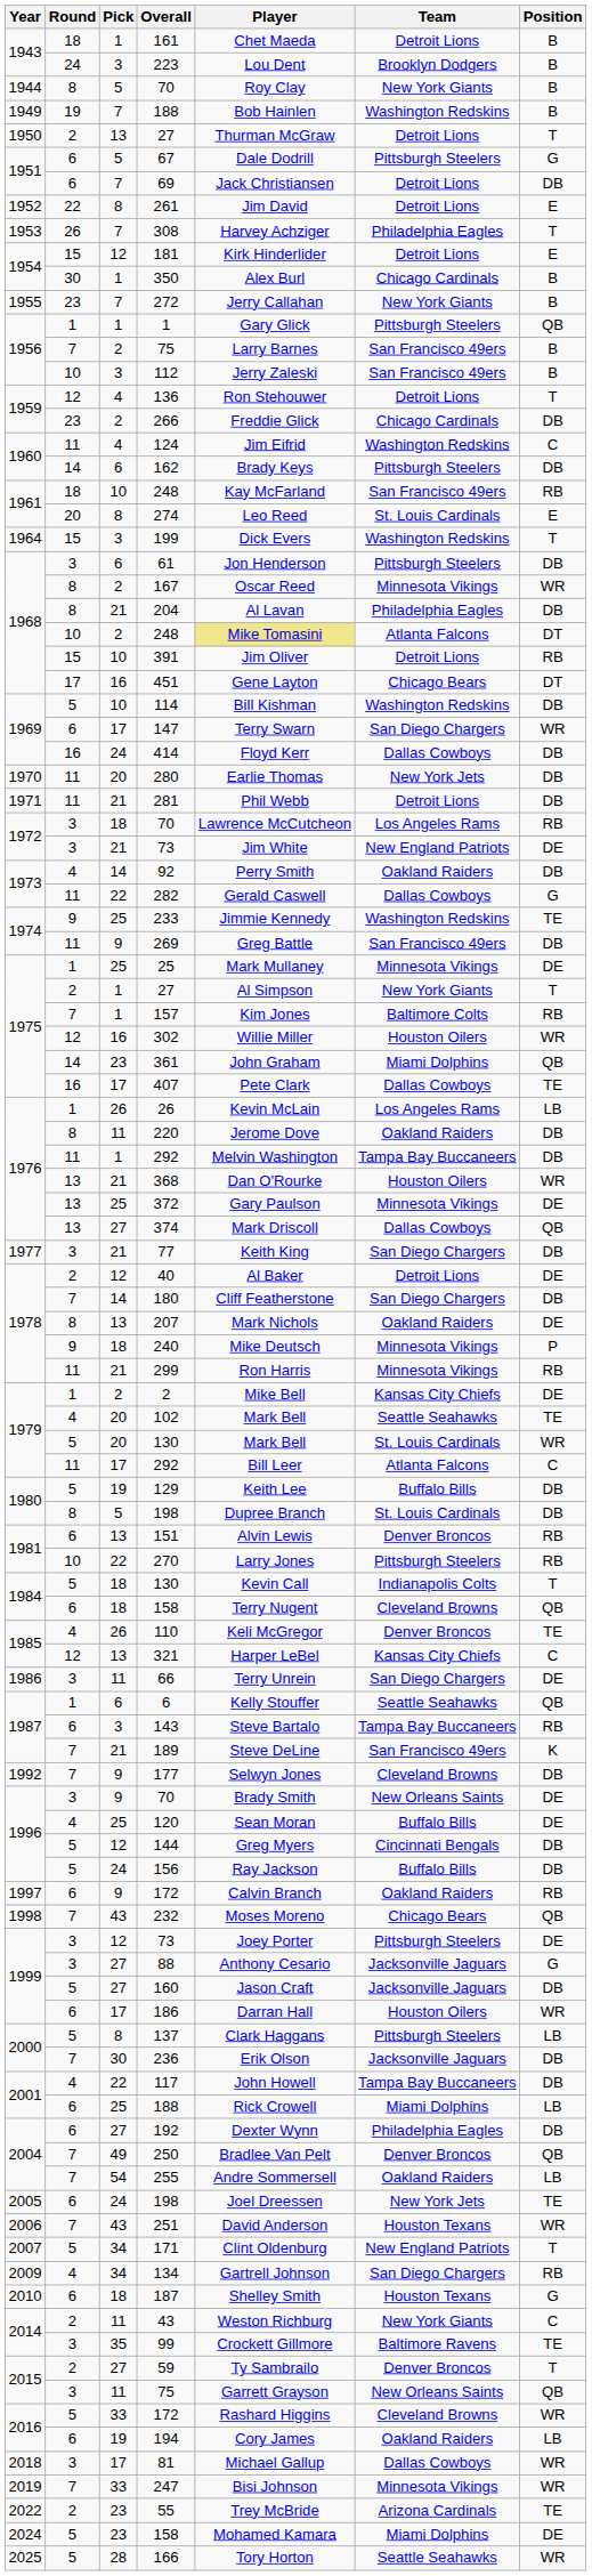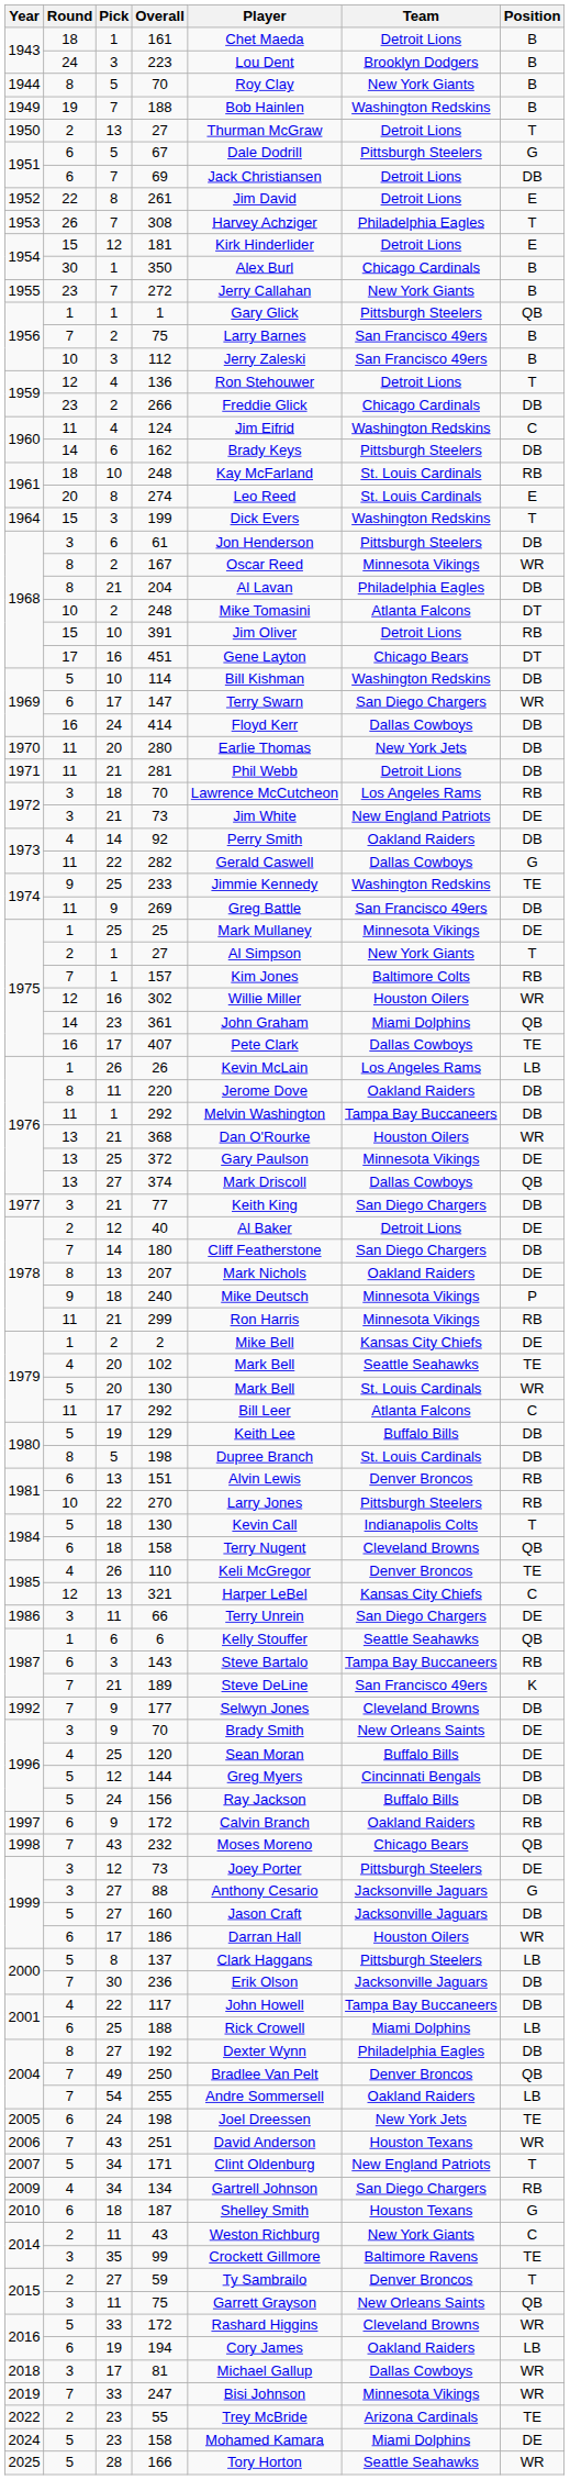 <table class="wikitable sortable" style="text-align: center;">
 <tr>
 <th>Year</th>
 <th>Round</th>
 <th>Pick</th>
 <th>Overall</th>
 <th>Player</th>
 <th>Team</th>
 <th>Position</th>
 </tr>
 <tr>
 <td rowspan="2">1943</td>
 <td>18</td>
 <td>1</td>
 <td>161</td>
 <td><a href='#'>Chet Maeda</a></td>
 <td><a href='#'>Detroit Lions</a></td>
 <td>B</td>
 </tr>
 <tr>
 <td>24</td>
 <td>3</td>
 <td>223</td>
 <td><a href='#'>Lou Dent</a></td>
 <td><a href='#'>Brooklyn Dodgers</a></td>
 <td>B</td>
 </tr>
 <tr>
 <td>1944</td>
 <td>8</td>
 <td>5</td>
 <td>70</td>
 <td><a href='#'>Roy Clay</a></td>
 <td><a href='#'>New York Giants</a></td>
 <td>B</td>
 </tr>
 <tr>
 <td>1949</td>
 <td>19</td>
 <td>7</td>
 <td>188</td>
 <td><a href='#'>Bob Hainlen</a></td>
 <td><a href='#'>Washington Redskins</a></td>
 <td>B</td>
 </tr>
 <tr>
 <td>1950</td>
 <td>2</td>
 <td>13</td>
 <td>27</td>
 <td><a href='#'>Thurman McGraw</a></td>
 <td><a href='#'>Detroit Lions</a></td>
 <td>T</td>
 </tr>
 <tr>
 <td rowspan="2">1951</td>
 <td>6</td>
 <td>5</td>
 <td>67</td>
 <td><a href='#'>Dale Dodrill</a></td>
 <td><a href='#'>Pittsburgh Steelers</a></td>
 <td>G</td>
 </tr>
 <tr>
 <td>6</td>
 <td>7</td>
 <td>69</td>
 <td><a href='#'>Jack Christiansen</a></td>
 <td><a href='#'>Detroit Lions</a></td>
 <td>DB</td>
 </tr>
 <tr>
 <td>1952</td>
 <td>22</td>
 <td>8</td>
 <td>261</td>
 <td><a href='#'>Jim David</a></td>
 <td><a href='#'>Detroit Lions</a></td>
 <td>E</td>
 </tr>
 <tr>
 <td>1953</td>
 <td>26</td>
 <td>7</td>
 <td>308</td>
 <td><a href='#'>Harvey Achziger</a></td>
 <td><a href='#'>Philadelphia Eagles</a></td>
 <td>T</td>
 </tr>
 <tr>
 <td rowspan="2">1954</td>
 <td>15</td>
 <td>12</td>
 <td>181</td>
 <td><a href='#'>Kirk Hinderlider</a></td>
 <td><a href='#'>Detroit Lions</a></td>
 <td>E</td>
 </tr>
 <tr>
 <td>30</td>
 <td>1</td>
 <td>350</td>
 <td><a href='#'>Alex Burl</a></td>
 <td><a href='#'>Chicago Cardinals</a></td>
 <td>B</td>
 </tr>
 <tr>
 <td>1955</td>
 <td>23</td>
 <td>7</td>
 <td>272</td>
 <td><a href='#'>Jerry Callahan</a></td>
 <td><a href='#'>New York Giants</a></td>
 <td>B</td>
 </tr>
 <tr>
 <td rowspan="3">1956</td>
 <td>1</td>
 <td>1</td>
 <td>1</td>
 <td><a href='#'>Gary Glick</a></td>
 <td><a href='#'>Pittsburgh Steelers</a></td>
 <td>QB</td>
 </tr>
 <tr>
 <td>7</td>
 <td>2</td>
 <td>75</td>
 <td><a href='#'>Larry Barnes</a></td>
 <td><a href='#'>San Francisco 49ers</a></td>
 <td>B</td>
 </tr>
 <tr>
 <td>10</td>
 <td>3</td>
 <td>112</td>
 <td><a href='#'>Jerry Zaleski</a></td>
 <td><a href='#'>San Francisco 49ers</a></td>
 <td>B</td>
 </tr>
 <tr>
 <td rowspan="2">1959</td>
 <td>12</td>
 <td>4</td>
 <td>136</td>
 <td><a href='#'>Ron Stehouwer</a></td>
 <td><a href='#'>Detroit Lions</a></td>
 <td>T</td>
 </tr>
 <tr>
 <td>23</td>
 <td>2</td>
 <td>266</td>
 <td><a href='#'>Freddie Glick</a></td>
 <td><a href='#'>Chicago Cardinals</a></td>
 <td>DB</td>
 </tr>
 <tr>
 <td rowspan="2">1960</td>
 <td>11</td>
 <td>4</td>
 <td>124</td>
 <td><a href='#'>Jim Eifrid</a></td>
 <td><a href='#'>Washington Redskins</a></td>
 <td>C</td>
 </tr>
 <tr>
 <td>14</td>
 <td>6</td>
 <td>162</td>
 <td><a href='#'>Brady Keys</a></td>
 <td><a href='#'>Pittsburgh Steelers</a></td>
 <td>DB</td>
 </tr>
 <tr>
 <td rowspan="2">1961</td>
 <td>18</td>
 <td>10</td>
 <td>248</td>
 <td><a href='#'>Kay McFarland</a></td>
-<td><a href='#'>San Francisco 49ers</a></td>
+<td><a href='#'>St. Louis Cardinals</a></td>
 <td>RB</td>
 </tr>
 <tr>
 <td>20</td>
 <td>8</td>
 <td>274</td>
 <td><a href='#'>Leo Reed</a></td>
 <td><a href='#'>St. Louis Cardinals</a></td>
 <td>E</td>
 </tr>
 <tr>
 <td>1964</td>
 <td>15</td>
 <td>3</td>
 <td>199</td>
 <td><a href='#'>Dick Evers</a></td>
 <td><a href='#'>Washington Redskins</a></td>
 <td>T</td>
 </tr>
 <tr>
 <td rowspan="6">1968</td>
 <td>3</td>
 <td>6</td>
 <td>61</td>
 <td><a href='#'>Jon Henderson</a></td>
 <td><a href='#'>Pittsburgh Steelers</a></td>
 <td>DB</td>
 </tr>
 <tr>
 <td>8</td>
 <td>2</td>
 <td>167</td>
 <td><a href='#'>Oscar Reed</a></td>
 <td><a href='#'>Minnesota Vikings</a></td>
 <td>WR</td>
 </tr>
 <tr>
 <td>8</td>
 <td>21</td>
 <td>204</td>
 <td><a href='#'>Al Lavan</a></td>
 <td><a href='#'>Philadelphia Eagles</a></td>
 <td>DB</td>
 </tr>
 <tr>
 <td>10</td>
 <td>2</td>
 <td>248</td>
-<td style="background: khaki;"><a href='#'>Mike Tomasini</a></td>
+<td><a href='#'>Mike Tomasini</a></td>
 <td><a href='#'>Atlanta Falcons</a></td>
 <td>DT</td>
 </tr>
 <tr>
 <td>15</td>
 <td>10</td>
 <td>391</td>
 <td><a href='#'>Jim Oliver</a></td>
 <td><a href='#'>Detroit Lions</a></td>
 <td>RB</td>
 </tr>
 <tr>
 <td>17</td>
 <td>16</td>
 <td>451</td>
 <td><a href='#'>Gene Layton</a></td>
 <td><a href='#'>Chicago Bears</a></td>
 <td>DT</td>
 </tr>
 <tr>
 <td rowspan="3">1969</td>
 <td>5</td>
 <td>10</td>
 <td>114</td>
 <td><a href='#'>Bill Kishman</a></td>
 <td><a href='#'>Washington Redskins</a></td>
 <td>DB</td>
 </tr>
 <tr>
 <td>6</td>
 <td>17</td>
 <td>147</td>
 <td><a href='#'>Terry Swarn</a></td>
 <td><a href='#'>San Diego Chargers</a></td>
 <td>WR</td>
 </tr>
 <tr>
 <td>16</td>
 <td>24</td>
 <td>414</td>
 <td><a href='#'>Floyd Kerr</a></td>
 <td><a href='#'>Dallas Cowboys</a></td>
 <td>DB</td>
 </tr>
 <tr>
 <td>1970</td>
 <td>11</td>
 <td>20</td>
 <td>280</td>
 <td><a href='#'>Earlie Thomas</a></td>
 <td><a href='#'>New York Jets</a></td>
 <td>DB</td>
 </tr>
 <tr>
 <td>1971</td>
 <td>11</td>
 <td>21</td>
 <td>281</td>
 <td><a href='#'>Phil Webb</a></td>
 <td><a href='#'>Detroit Lions</a></td>
 <td>DB</td>
 </tr>
 <tr>
 <td rowspan="2">1972</td>
 <td>3</td>
 <td>18</td>
 <td>70</td>
 <td><a href='#'>Lawrence McCutcheon</a></td>
 <td><a href='#'>Los Angeles Rams</a></td>
 <td>RB</td>
 </tr>
 <tr>
 <td>3</td>
 <td>21</td>
 <td>73</td>
 <td><a href='#'>Jim White</a></td>
 <td><a href='#'>New England Patriots</a></td>
 <td>DE</td>
 </tr>
 <tr>
 <td rowspan="2">1973</td>
 <td>4</td>
 <td>14</td>
 <td>92</td>
 <td><a href='#'>Perry Smith</a></td>
 <td><a href='#'>Oakland Raiders</a></td>
 <td>DB</td>
 </tr>
 <tr>
 <td>11</td>
 <td>22</td>
 <td>282</td>
 <td><a href='#'>Gerald Caswell</a></td>
 <td><a href='#'>Dallas Cowboys</a></td>
 <td>G</td>
 </tr>
 <tr>
 <td rowspan="2">1974</td>
 <td>9</td>
 <td>25</td>
 <td>233</td>
 <td><a href='#'>Jimmie Kennedy</a></td>
 <td><a href='#'>Washington Redskins</a></td>
 <td>TE</td>
 </tr>
 <tr>
 <td>11</td>
 <td>9</td>
 <td>269</td>
 <td><a href='#'>Greg Battle</a></td>
 <td><a href='#'>San Francisco 49ers</a></td>
 <td>DB</td>
 </tr>
 <tr>
 <td rowspan="6">1975</td>
 <td>1</td>
 <td>25</td>
 <td>25</td>
 <td><a href='#'>Mark Mullaney</a></td>
 <td><a href='#'>Minnesota Vikings</a></td>
 <td>DE</td>
 </tr>
 <tr>
 <td>2</td>
 <td>1</td>
 <td>27</td>
 <td><a href='#'>Al Simpson</a></td>
 <td><a href='#'>New York Giants</a></td>
 <td>T</td>
 </tr>
 <tr>
 <td>7</td>
 <td>1</td>
 <td>157</td>
 <td><a href='#'>Kim Jones</a></td>
 <td><a href='#'>Baltimore Colts</a></td>
 <td>RB</td>
 </tr>
 <tr>
 <td>12</td>
 <td>16</td>
 <td>302</td>
 <td><a href='#'>Willie Miller</a></td>
 <td><a href='#'>Houston Oilers</a></td>
 <td>WR</td>
 </tr>
 <tr>
 <td>14</td>
 <td>23</td>
 <td>361</td>
 <td><a href='#'>John Graham</a></td>
 <td><a href='#'>Miami Dolphins</a></td>
 <td>QB</td>
 </tr>
 <tr>
 <td>16</td>
 <td>17</td>
 <td>407</td>
 <td><a href='#'>Pete Clark</a></td>
 <td><a href='#'>Dallas Cowboys</a></td>
 <td>TE</td>
 </tr>
 <tr>
 <td rowspan="6">1976</td>
 <td>1</td>
 <td>26</td>
 <td>26</td>
 <td><a href='#'>Kevin McLain</a></td>
 <td><a href='#'>Los Angeles Rams</a></td>
 <td>LB</td>
 </tr>
 <tr>
 <td>8</td>
 <td>11</td>
 <td>220</td>
 <td><a href='#'>Jerome Dove</a></td>
 <td><a href='#'>Oakland Raiders</a></td>
 <td>DB</td>
 </tr>
 <tr>
 <td>11</td>
 <td>1</td>
 <td>292</td>
 <td><a href='#'>Melvin Washington</a></td>
 <td><a href='#'>Tampa Bay Buccaneers</a></td>
 <td>DB</td>
 </tr>
 <tr>
 <td>13</td>
 <td>21</td>
 <td>368</td>
 <td><a href='#'>Dan O'Rourke</a></td>
 <td><a href='#'>Houston Oilers</a></td>
 <td>WR</td>
 </tr>
 <tr>
 <td>13</td>
 <td>25</td>
 <td>372</td>
 <td><a href='#'>Gary Paulson</a></td>
 <td><a href='#'>Minnesota Vikings</a></td>
 <td>DE</td>
 </tr>
 <tr>
 <td>13</td>
 <td>27</td>
 <td>374</td>
 <td><a href='#'>Mark Driscoll</a></td>
 <td><a href='#'>Dallas Cowboys</a></td>
 <td>QB</td>
 </tr>
 <tr>
 <td>1977</td>
 <td>3</td>
 <td>21</td>
 <td>77</td>
 <td><a href='#'>Keith King</a></td>
 <td><a href='#'>San Diego Chargers</a></td>
 <td>DB</td>
 </tr>
 <tr>
 <td rowspan="5">1978</td>
 <td>2</td>
 <td>12</td>
 <td>40</td>
 <td><a href='#'>Al Baker</a></td>
 <td><a href='#'>Detroit Lions</a></td>
 <td>DE</td>
 </tr>
 <tr>
 <td>7</td>
 <td>14</td>
 <td>180</td>
 <td><a href='#'>Cliff Featherstone</a></td>
 <td><a href='#'>San Diego Chargers</a></td>
 <td>DB</td>
 </tr>
 <tr>
 <td>8</td>
 <td>13</td>
 <td>207</td>
 <td><a href='#'>Mark Nichols</a></td>
 <td><a href='#'>Oakland Raiders</a></td>
 <td>DE</td>
 </tr>
 <tr>
 <td>9</td>
 <td>18</td>
 <td>240</td>
 <td><a href='#'>Mike Deutsch</a></td>
 <td><a href='#'>Minnesota Vikings</a></td>
 <td>P</td>
 </tr>
 <tr>
 <td>11</td>
 <td>21</td>
 <td>299</td>
 <td><a href='#'>Ron Harris</a></td>
 <td><a href='#'>Minnesota Vikings</a></td>
 <td>RB</td>
 </tr>
 <tr>
 <td rowspan="4">1979</td>
 <td>1</td>
 <td>2</td>
 <td>2</td>
 <td><a href='#'>Mike Bell</a></td>
 <td><a href='#'>Kansas City Chiefs</a></td>
 <td>DE</td>
 </tr>
 <tr>
 <td>4</td>
 <td>20</td>
 <td>102</td>
 <td><a href='#'>Mark Bell</a></td>
 <td><a href='#'>Seattle Seahawks</a></td>
 <td>TE</td>
 </tr>
 <tr>
 <td>5</td>
 <td>20</td>
 <td>130</td>
 <td><a href='#'>Mark Bell</a></td>
 <td><a href='#'>St. Louis Cardinals</a></td>
 <td>WR</td>
 </tr>
 <tr>
 <td>11</td>
 <td>17</td>
 <td>292</td>
 <td><a href='#'>Bill Leer</a></td>
 <td><a href='#'>Atlanta Falcons</a></td>
 <td>C</td>
 </tr>
 <tr>
 <td rowspan="2">1980</td>
 <td>5</td>
 <td>19</td>
 <td>129</td>
 <td><a href='#'>Keith Lee</a></td>
 <td><a href='#'>Buffalo Bills</a></td>
 <td>DB</td>
 </tr>
 <tr>
 <td>8</td>
 <td>5</td>
 <td>198</td>
 <td><a href='#'>Dupree Branch</a></td>
 <td><a href='#'>St. Louis Cardinals</a></td>
 <td>DB</td>
 </tr>
 <tr>
 <td rowspan="2">1981</td>
 <td>6</td>
 <td>13</td>
 <td>151</td>
 <td><a href='#'>Alvin Lewis</a></td>
 <td><a href='#'>Denver Broncos</a></td>
 <td>RB</td>
 </tr>
 <tr>
 <td>10</td>
 <td>22</td>
 <td>270</td>
 <td><a href='#'>Larry Jones</a></td>
 <td><a href='#'>Pittsburgh Steelers</a></td>
 <td>RB</td>
 </tr>
 <tr>
 <td rowspan="2">1984</td>
 <td>5</td>
 <td>18</td>
 <td>130</td>
 <td><a href='#'>Kevin Call</a></td>
 <td><a href='#'>Indianapolis Colts</a></td>
 <td>T</td>
 </tr>
 <tr>
 <td>6</td>
 <td>18</td>
 <td>158</td>
 <td><a href='#'>Terry Nugent</a></td>
 <td><a href='#'>Cleveland Browns</a></td>
 <td>QB</td>
 </tr>
 <tr>
 <td rowspan="2">1985</td>
 <td>4</td>
 <td>26</td>
 <td>110</td>
 <td><a href='#'>Keli McGregor</a></td>
 <td><a href='#'>Denver Broncos</a></td>
 <td>TE</td>
 </tr>
 <tr>
 <td>12</td>
 <td>13</td>
 <td>321</td>
 <td><a href='#'>Harper LeBel</a></td>
 <td><a href='#'>Kansas City Chiefs</a></td>
 <td>C</td>
 </tr>
 <tr>
 <td>1986</td>
 <td>3</td>
 <td>11</td>
 <td>66</td>
 <td><a href='#'>Terry Unrein</a></td>
 <td><a href='#'>San Diego Chargers</a></td>
 <td>DE</td>
 </tr>
 <tr>
 <td rowspan="3">1987</td>
 <td>1</td>
 <td>6</td>
 <td>6</td>
 <td><a href='#'>Kelly Stouffer</a></td>
 <td><a href='#'>Seattle Seahawks</a></td>
 <td>QB</td>
 </tr>
 <tr>
 <td>6</td>
 <td>3</td>
 <td>143</td>
 <td><a href='#'>Steve Bartalo</a></td>
 <td><a href='#'>Tampa Bay Buccaneers</a></td>
 <td>RB</td>
 </tr>
 <tr>
 <td>7</td>
 <td>21</td>
 <td>189</td>
 <td><a href='#'>Steve DeLine</a></td>
 <td><a href='#'>San Francisco 49ers</a></td>
 <td>K</td>
 </tr>
 <tr>
 <td>1992</td>
 <td>7</td>
 <td>9</td>
 <td>177</td>
 <td><a href='#'>Selwyn Jones</a></td>
 <td><a href='#'>Cleveland Browns</a></td>
 <td>DB</td>
 </tr>
 <tr>
 <td rowspan="4">1996</td>
 <td>3</td>
 <td>9</td>
 <td>70</td>
 <td><a href='#'>Brady Smith</a></td>
 <td><a href='#'>New Orleans Saints</a></td>
 <td>DE</td>
 </tr>
 <tr>
 <td>4</td>
 <td>25</td>
 <td>120</td>
 <td><a href='#'>Sean Moran</a></td>
 <td><a href='#'>Buffalo Bills</a></td>
 <td>DE</td>
 </tr>
 <tr>
 <td>5</td>
 <td>12</td>
 <td>144</td>
 <td><a href='#'>Greg Myers</a></td>
 <td><a href='#'>Cincinnati Bengals</a></td>
 <td>DB</td>
 </tr>
 <tr>
 <td>5</td>
 <td>24</td>
 <td>156</td>
 <td><a href='#'>Ray Jackson</a></td>
 <td><a href='#'>Buffalo Bills</a></td>
 <td>DB</td>
 </tr>
 <tr>
 <td>1997</td>
 <td>6</td>
 <td>9</td>
 <td>172</td>
 <td><a href='#'>Calvin Branch</a></td>
 <td><a href='#'>Oakland Raiders</a></td>
 <td>RB</td>
 </tr>
 <tr>
 <td>1998</td>
 <td>7</td>
 <td>43</td>
 <td>232</td>
 <td><a href='#'>Moses Moreno</a></td>
 <td><a href='#'>Chicago Bears</a></td>
 <td>QB</td>
 </tr>
 <tr>
 <td rowspan="4">1999</td>
 <td>3</td>
 <td>12</td>
 <td>73</td>
 <td><a href='#'>Joey Porter</a></td>
 <td><a href='#'>Pittsburgh Steelers</a></td>
 <td>DE</td>
 </tr>
 <tr>
 <td>3</td>
 <td>27</td>
 <td>88</td>
 <td><a href='#'>Anthony Cesario</a></td>
 <td><a href='#'>Jacksonville Jaguars</a></td>
 <td>G</td>
 </tr>
 <tr>
 <td>5</td>
 <td>27</td>
 <td>160</td>
 <td><a href='#'>Jason Craft</a></td>
 <td><a href='#'>Jacksonville Jaguars</a></td>
 <td>DB</td>
 </tr>
 <tr>
 <td>6</td>
 <td>17</td>
 <td>186</td>
 <td><a href='#'>Darran Hall</a></td>
 <td><a href='#'>Houston Oilers</a></td>
 <td>WR</td>
 </tr>
 <tr>
 <td rowspan="2">2000</td>
 <td>5</td>
 <td>8</td>
 <td>137</td>
 <td><a href='#'>Clark Haggans</a></td>
 <td><a href='#'>Pittsburgh Steelers</a></td>
 <td>LB</td>
 </tr>
 <tr>
 <td>7</td>
 <td>30</td>
 <td>236</td>
 <td><a href='#'>Erik Olson</a></td>
 <td><a href='#'>Jacksonville Jaguars</a></td>
 <td>DB</td>
 </tr>
 <tr>
 <td rowspan="2">2001</td>
 <td>4</td>
 <td>22</td>
 <td>117</td>
 <td><a href='#'>John Howell</a></td>
 <td><a href='#'>Tampa Bay Buccaneers</a></td>
 <td>DB</td>
 </tr>
 <tr>
 <td>6</td>
 <td>25</td>
 <td>188</td>
 <td><a href='#'>Rick Crowell</a></td>
 <td><a href='#'>Miami Dolphins</a></td>
 <td>LB</td>
 </tr>
 <tr>
 <td rowspan="3">2004</td>
-<td>6</td>
+<td>8</td>
 <td>27</td>
 <td>192</td>
 <td><a href='#'>Dexter Wynn</a></td>
 <td><a href='#'>Philadelphia Eagles</a></td>
 <td>DB</td>
 </tr>
 <tr>
 <td>7</td>
 <td>49</td>
 <td>250</td>
 <td><a href='#'>Bradlee Van Pelt</a></td>
 <td><a href='#'>Denver Broncos</a></td>
 <td>QB</td>
 </tr>
 <tr>
 <td>7</td>
 <td>54</td>
 <td>255</td>
 <td><a href='#'>Andre Sommersell</a></td>
 <td><a href='#'>Oakland Raiders</a></td>
 <td>LB</td>
 </tr>
 <tr>
 <td>2005</td>
 <td>6</td>
 <td>24</td>
 <td>198</td>
 <td><a href='#'>Joel Dreessen</a></td>
 <td><a href='#'>New York Jets</a></td>
 <td>TE</td>
 </tr>
 <tr>
 <td>2006</td>
 <td>7</td>
 <td>43</td>
 <td>251</td>
 <td><a href='#'>David Anderson</a></td>
 <td><a href='#'>Houston Texans</a></td>
 <td>WR</td>
 </tr>
 <tr>
 <td>2007</td>
 <td>5</td>
 <td>34</td>
 <td>171</td>
 <td><a href='#'>Clint Oldenburg</a></td>
 <td><a href='#'>New England Patriots</a></td>
 <td>T</td>
 </tr>
 <tr>
 <td>2009</td>
 <td>4</td>
 <td>34</td>
 <td>134</td>
 <td><a href='#'>Gartrell Johnson</a></td>
 <td><a href='#'>San Diego Chargers</a></td>
 <td>RB</td>
 </tr>
 <tr>
 <td>2010</td>
 <td>6</td>
 <td>18</td>
 <td>187</td>
 <td><a href='#'>Shelley Smith</a></td>
 <td><a href='#'>Houston Texans</a></td>
 <td>G</td>
 </tr>
 <tr>
 <td rowspan="2">2014</td>
 <td>2</td>
 <td>11</td>
 <td>43</td>
 <td><a href='#'>Weston Richburg</a></td>
 <td><a href='#'>New York Giants</a></td>
 <td>C</td>
 </tr>
 <tr>
 <td>3</td>
 <td>35</td>
 <td>99</td>
 <td><a href='#'>Crockett Gillmore</a></td>
 <td><a href='#'>Baltimore Ravens</a></td>
 <td>TE</td>
 </tr>
 <tr>
 <td rowspan="2">2015</td>
 <td>2</td>
 <td>27</td>
 <td>59</td>
 <td><a href='#'>Ty Sambrailo</a></td>
 <td><a href='#'>Denver Broncos</a></td>
 <td>T</td>
 </tr>
 <tr>
 <td>3</td>
 <td>11</td>
 <td>75</td>
 <td><a href='#'>Garrett Grayson</a></td>
 <td><a href='#'>New Orleans Saints</a></td>
 <td>QB</td>
 </tr>
 <tr>
 <td rowspan="2">2016</td>
 <td>5</td>
 <td>33</td>
 <td>172</td>
 <td><a href='#'>Rashard Higgins</a></td>
 <td><a href='#'>Cleveland Browns</a></td>
 <td>WR</td>
 </tr>
 <tr>
 <td>6</td>
 <td>19</td>
 <td>194</td>
 <td><a href='#'>Cory James</a></td>
 <td><a href='#'>Oakland Raiders</a></td>
 <td>LB</td>
 </tr>
 <tr>
 <td>2018</td>
 <td>3</td>
 <td>17</td>
 <td>81</td>
 <td><a href='#'>Michael Gallup</a></td>
 <td><a href='#'>Dallas Cowboys</a></td>
 <td>WR</td>
 </tr>
 <tr>
 <td>2019</td>
 <td>7</td>
 <td>33</td>
 <td>247</td>
 <td><a href='#'>Bisi Johnson</a></td>
 <td><a href='#'>Minnesota Vikings</a></td>
 <td>WR</td>
 </tr>
 <tr>
 <td>2022</td>
 <td>2</td>
 <td>23</td>
 <td>55</td>
 <td><a href='#'>Trey McBride</a></td>
 <td><a href='#'>Arizona Cardinals</a></td>
 <td>TE</td>
 </tr>
 <tr>
 <td>2024</td>
 <td>5</td>
 <td>23</td>
 <td>158</td>
 <td><a href='#'>Mohamed Kamara</a></td>
 <td><a href='#'>Miami Dolphins</a></td>
 <td>DE</td>
 </tr>
 <tr>
 <td>2025</td>
 <td>5</td>
 <td>28</td>
 <td>166</td>
 <td><a href='#'>Tory Horton</a></td>
 <td><a href='#'>Seattle Seahawks</a></td>
 <td>WR</td>
 </tr>
 </table>
